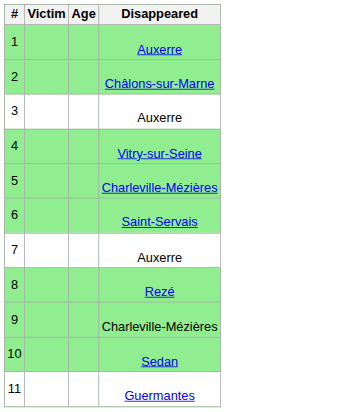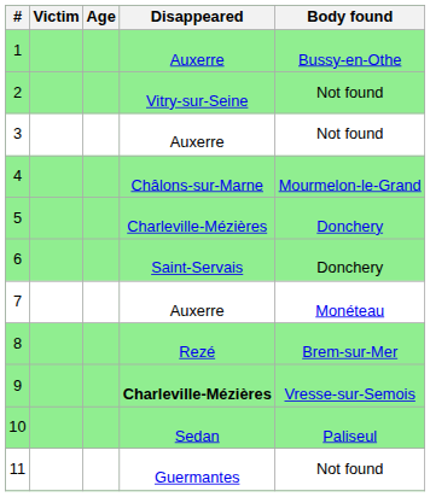 <table class="wikitable sortable" style="text-align:center; background:lightgreen">
 <tr>
 <th>#</th>
 <th>Victim</th>
 <th>Age</th>
 <th>Disappeared</th>
+<th>Body found</th>
 </tr>
 <tr>
 <td>1</td>
 <td></td>
 <td></td>
 <td><br><a href='#'>Auxerre</a></td>
+<td><br><a href='#'>Bussy-en-Othe</a></td>
 </tr>
 <tr>
 <td>2</td>
 <td></td>
 <td></td>
-<td><br><a href='#'>Châlons-sur-Marne</a></td>
+<td><br><a href='#'>Vitry-sur-Seine</a></td>
+<td>Not found</td>
 </tr>
 <tr>
 <td style="background:white">3</td>
 <td style="background:white"></td>
 <td style="background:white"></td>
 <td style="background:white"><br>Auxerre</td>
+<td style="background:white">Not found</td>
 </tr>
 <tr>
 <td>4</td>
 <td></td>
 <td></td>
-<td><br><a href='#'>Vitry-sur-Seine</a></td>
+<td><br><a href='#'>Châlons-sur-Marne</a></td>
+<td><br><a href='#'>Mourmelon-le-Grand</a></td>
 </tr>
 <tr>
 <td>5</td>
 <td></td>
 <td></td>
 <td><br><a href='#'>Charleville-Mézières</a></td>
+<td><br><a href='#'>Donchery</a></td>
 </tr>
 <tr>
 <td>6</td>
 <td></td>
 <td></td>
 <td><br><a href='#'>Saint-Servais</a></td>
+<td><br>Donchery</td>
 </tr>
 <tr>
 <td style="background:white">7</td>
 <td style="background:white"></td>
 <td style="background:white"></td>
 <td style="background:white"><br>Auxerre</td>
+<td style="background:white"><br><a href='#'>Monéteau</a></td>
 </tr>
 <tr>
 <td>8</td>
 <td></td>
 <td></td>
 <td><br><a href='#'>Rezé</a></td>
+<td><br><a href='#'>Brem-sur-Mer</a></td>
 </tr>
 <tr>
 <td>9</td>
 <td></td>
 <td></td>
-<td><br>Charleville-Mézières</td>
+<td><strong><br>Charleville-Mézières</strong></td>
+<td><br><a href='#'>Vresse-sur-Semois</a></td>
 </tr>
 <tr>
 <td>10</td>
 <td></td>
 <td></td>
 <td><br><a href='#'>Sedan</a></td>
+<td><br><a href='#'>Paliseul</a></td>
 </tr>
 <tr>
 <td style="background:white">11</td>
 <td style="background:white"></td>
 <td style="background:white"></td>
 <td style="background:white"><br><a href='#'>Guermantes</a></td>
+<td style="background:white">Not found</td>
 </tr>
 </table>
